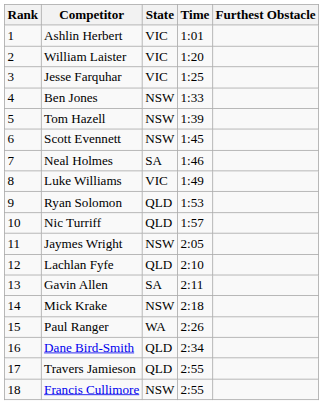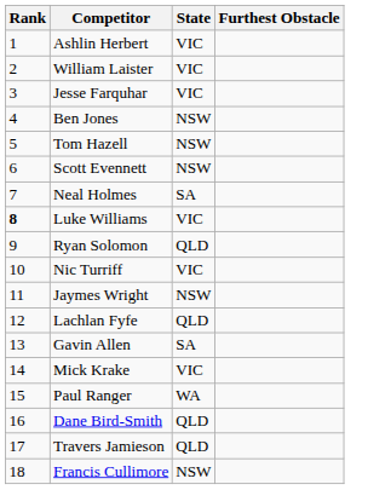 <table class="wikitable sortable mw-collapsible">
 <tr>
 <th>Rank</th>
 <th>Competitor</th>
 <th>State</th>
-<th>Time</th>
 <th>Furthest Obstacle</th>
 </tr>
 <tr>
 <td>1</td>
 <td>Ashlin Herbert</td>
 <td>VIC</td>
-<td>1:01</td>
 <td></td>
 </tr>
 <tr>
 <td>2</td>
 <td>William Laister</td>
 <td>VIC</td>
-<td>1:20</td>
 <td></td>
 </tr>
 <tr>
 <td>3</td>
 <td>Jesse Farquhar</td>
 <td>VIC</td>
-<td>1:25</td>
 <td></td>
 </tr>
 <tr>
 <td>4</td>
 <td>Ben Jones</td>
 <td>NSW</td>
-<td>1:33</td>
 <td></td>
 </tr>
 <tr>
 <td>5</td>
 <td>Tom Hazell</td>
 <td>NSW</td>
-<td>1:39</td>
 <td></td>
 </tr>
 <tr>
 <td>6</td>
 <td>Scott Evennett</td>
 <td>NSW</td>
-<td>1:45</td>
 <td></td>
 </tr>
 <tr>
 <td>7</td>
 <td>Neal Holmes</td>
 <td>SA</td>
-<td>1:46</td>
 <td></td>
 </tr>
 <tr>
-<td>8</td>
+<td><strong>8</strong></td>
 <td>Luke Williams</td>
 <td>VIC</td>
-<td>1:49</td>
 <td></td>
 </tr>
 <tr>
 <td>9</td>
 <td>Ryan Solomon</td>
 <td>QLD</td>
-<td>1:53</td>
 <td></td>
 </tr>
 <tr>
 <td>10</td>
 <td>Nic Turriff</td>
-<td>QLD</td>
-<td>1:57</td>
+<td>VIC</td>
 <td></td>
 </tr>
 <tr>
 <td>11</td>
 <td>Jaymes Wright</td>
 <td>NSW</td>
-<td>2:05</td>
 <td></td>
 </tr>
 <tr>
 <td>12</td>
 <td>Lachlan Fyfe</td>
 <td>QLD</td>
-<td>2:10</td>
 <td></td>
 </tr>
 <tr>
 <td>13</td>
 <td>Gavin Allen</td>
 <td>SA</td>
-<td>2:11</td>
 <td></td>
 </tr>
 <tr>
 <td>14</td>
 <td>Mick Krake</td>
-<td>NSW</td>
-<td>2:18</td>
+<td>VIC</td>
 <td></td>
 </tr>
 <tr>
 <td>15</td>
 <td>Paul Ranger</td>
 <td>WA</td>
-<td>2:26</td>
 <td></td>
 </tr>
 <tr>
 <td>16</td>
 <td><a href='#'>Dane Bird-Smith</a></td>
 <td>QLD</td>
-<td>2:34</td>
 <td></td>
 </tr>
 <tr>
 <td>17</td>
 <td>Travers Jamieson</td>
 <td>QLD</td>
-<td>2:55</td>
 <td></td>
 </tr>
 <tr>
 <td>18</td>
 <td><a href='#'>Francis Cullimore</a></td>
 <td>NSW</td>
-<td>2:55</td>
 <td></td>
 </tr>
 </table>
